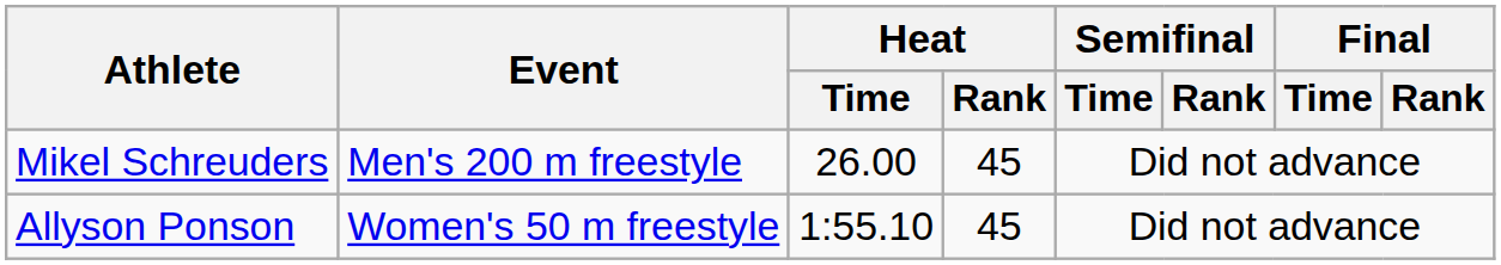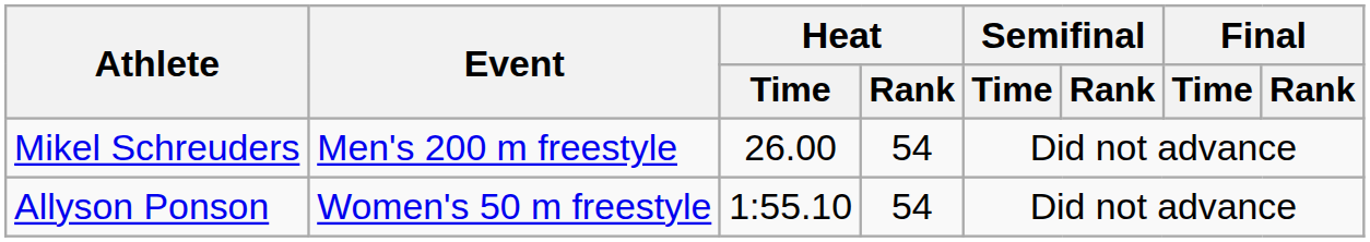 <table class=wikitable style="font-size:90%">
 <tr>
 <th rowspan="2">Athlete</th>
 <th rowspan="2">Event</th>
 <th colspan="2">Heat</th>
 <th colspan="2">Semifinal</th>
 <th colspan="2">Final</th>
 </tr>
 <tr style="font-size:95%">
 <th>Time</th>
 <th>Rank</th>
 <th>Time</th>
 <th>Rank</th>
 <th>Time</th>
 <th>Rank</th>
 </tr>
 <tr align=center>
 <td align=left><a href='#'>Mikel Schreuders</a></td>
 <td align=left><a href='#'>Men's 200 m freestyle</a></td>
 <td>26.00</td>
-<td>45</td>
+<td>54</td>
 <td colspan=4>Did not advance</td>
 </tr>
 <tr align=center>
 <td align=left><a href='#'>Allyson Ponson</a></td>
 <td align=left><a href='#'>Women's 50 m freestyle</a></td>
 <td>1:55.10</td>
-<td>45</td>
+<td>54</td>
 <td colspan=4>Did not advance</td>
 </tr>
 </table>
